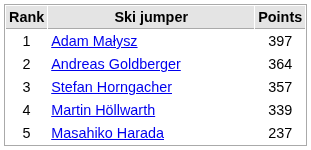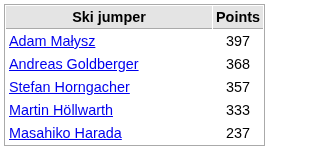 <table cellspacing="1" cellpadding="3" style="border:1px solid #aaa; font-size:90%;">
 <tr style="background:#e4e4e4;">
-<th style="border-bottom:1px solid #aaa; width:10px;">Rank</th>
 <th style="border-bottom:1px solid #aaa; width:200px;">Ski jumper</th>
 <th style="border-bottom:1px solid #aaa; width:20px;">Points</th>
 </tr>
 <tr>
-<td style="text-align:center;">1</td>
 <td> <a href='#'>Adam Małysz</a></td>
 <td align=center>397</td>
 </tr>
 <tr>
-<td style="text-align:center;">2</td>
 <td> <a href='#'>Andreas Goldberger</a></td>
-<td align=center>364</td>
+<td align=center>368</td>
 </tr>
 <tr>
-<td style="text-align:center;">3</td>
 <td> <a href='#'>Stefan Horngacher</a></td>
 <td align=center>357</td>
 </tr>
 <tr>
-<td style="text-align:center;">4</td>
 <td> <a href='#'>Martin Höllwarth</a></td>
-<td align=center>339</td>
+<td align=center>333</td>
 </tr>
 <tr>
-<td style="text-align:center;">5</td>
 <td> <a href='#'>Masahiko Harada</a></td>
 <td align=center>237</td>
 </tr>
 </table>
